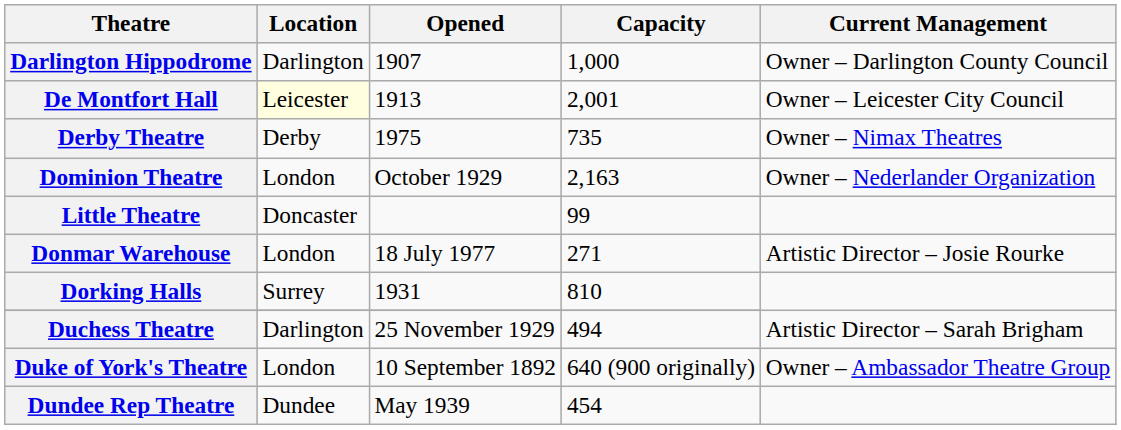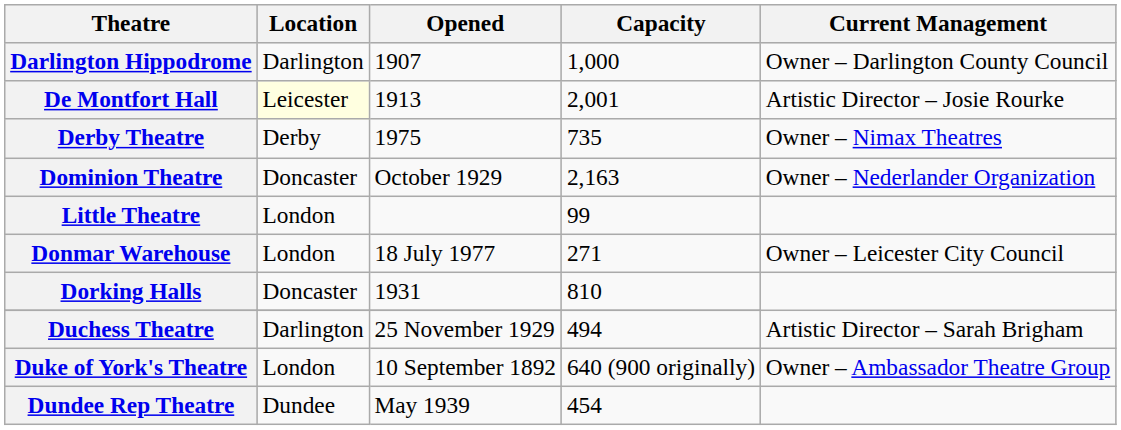 <table class="wikitable" style="font-size:96%; text-align:left;">
 <tr>
 <th>Theatre</th>
 <th>Location</th>
 <th>Opened</th>
 <th>Capacity</th>
 <th>Current Management</th>
 </tr>
 <tr>
 <th><a href='#'>Darlington Hippodrome</a></th>
 <td>Darlington</td>
 <td>1907</td>
 <td>1,000</td>
 <td>Owner – Darlington County Council</td>
 </tr>
 <tr>
 <th><a href='#'>De Montfort Hall</a></th>
 <td style="background: lightyellow;">Leicester</td>
 <td>1913</td>
 <td>2,001</td>
-<td>Owner – Leicester City Council</td>
+<td>Artistic Director – Josie Rourke</td>
 </tr>
 <tr>
 <th><a href='#'>Derby Theatre</a></th>
 <td>Derby</td>
 <td>1975</td>
 <td>735</td>
 <td>Owner – <a href='#'>Nimax Theatres</a></td>
 </tr>
 <tr>
 <th><a href='#'>Dominion Theatre</a></th>
-<td>London</td>
+<td>Doncaster</td>
 <td>October 1929</td>
 <td>2,163</td>
 <td>Owner – <a href='#'>Nederlander Organization</a></td>
 </tr>
 <tr>
 <th><a href='#'>Little Theatre</a></th>
-<td>Doncaster</td>
+<td>London</td>
 <td></td>
 <td>99</td>
 <td></td>
 </tr>
 <tr>
 <th><a href='#'>Donmar Warehouse</a></th>
 <td>London</td>
 <td>18 July 1977</td>
 <td>271</td>
-<td>Artistic Director – Josie Rourke</td>
+<td>Owner – Leicester City Council</td>
 </tr>
 <tr>
 <th><a href='#'>Dorking Halls</a></th>
-<td>Surrey</td>
+<td>Doncaster</td>
 <td>1931</td>
 <td>810</td>
 </tr>
 <tr>
 </tr>
 <tr>
 <th><a href='#'>Duchess Theatre</a></th>
 <td>Darlington</td>
 <td>25 November 1929</td>
 <td>494</td>
 <td>Artistic Director – Sarah Brigham</td>
 </tr>
 <tr>
 <th><a href='#'>Duke of York's Theatre</a></th>
 <td>London</td>
 <td>10 September 1892</td>
 <td>640 (900 originally)</td>
 <td>Owner – <a href='#'>Ambassador Theatre Group</a></td>
 </tr>
 <tr>
 <th><a href='#'>Dundee Rep Theatre</a></th>
 <td>Dundee</td>
 <td>May 1939</td>
 <td>454</td>
 <td></td>
 </tr>
 </table>
